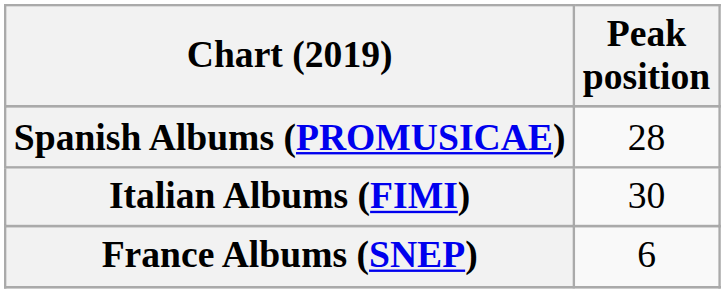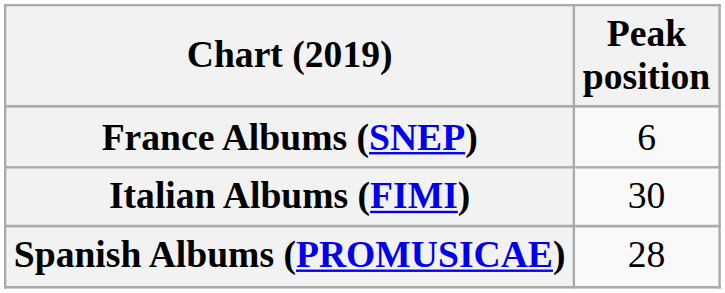 <table class="wikitable sortable plainrowheaders" style="text-align:center">
 <tr>
 <th scope="col">Chart (2019)</th>
 <th scope="col">Peak<br>position</th>
 </tr>
 <tr>
 </tr>
 <tr>
 </tr>
 <tr>
 </tr>
 <tr>
-<th scope="row">Spanish Albums (<a href='#'>PROMUSICAE</a>)</th>
-<td>28</td>
+<th scope="row">France Albums (<a href='#'>SNEP</a>)</th>
+<td>6</td>
 </tr>
 <tr>
 <th scope="row">Italian Albums (<a href='#'>FIMI</a>)</th>
 <td>30</td>
 </tr>
 <tr>
 </tr>
 <tr>
 </tr>
 <tr>
-<th scope="row">France Albums (<a href='#'>SNEP</a>)</th>
-<td>6</td>
+<th scope="row">Spanish Albums (<a href='#'>PROMUSICAE</a>)</th>
+<td>28</td>
 </tr>
 <tr>
 </tr>
 <tr>
 </tr>
 <tr>
 </tr>
 </table>
